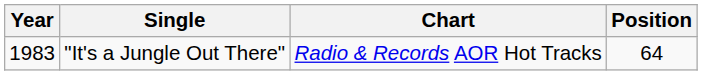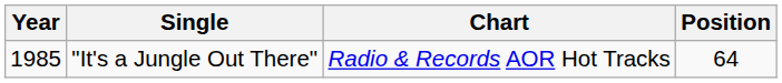 <table class="wikitable">
 <tr>
 <th>Year</th>
 <th>Single</th>
 <th>Chart</th>
 <th>Position</th>
 </tr>
 <tr>
-<td>1983</td>
+<td>1985</td>
 <td>"It's a Jungle Out There"</td>
 <td><em><a href='#'>Radio & Records</a></em> <a href='#'>AOR</a> Hot Tracks</td>
 <td align="center">64</td>
 </tr>
 </table>
